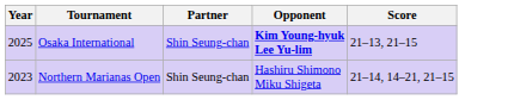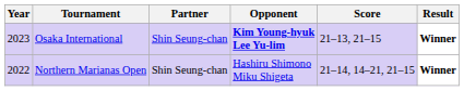 <table class="sortable wikitable" style="font-size: 90%;">
 <tr>
 <th>Year</th>
 <th>Tournament</th>
 <th>Partner</th>
 <th>Opponent</th>
 <th>Score</th>
+<th>Result</th>
 </tr>
 <tr style="background:#D8CEF6">
-<td align="center">2025</td>
+<td align="center">2023</td>
 <td align="left"><a href='#'>Osaka International</a></td>
 <td align="left"> <a href='#'>Shin Seung-chan</a></td>
 <td align="left"><strong> <a href='#'>Kim Young-hyuk</a><br> <a href='#'>Lee Yu-lim</a></strong></td>
 <td align="left">21–13, 21–15</td>
+<td style="text-align:left; background:white"> <strong>Winner</strong></td>
 </tr>
 <tr style="background:#D8CEF6">
-<td align="center">2023</td>
+<td align="center">2022</td>
 <td align="left"><a href='#'>Northern Marianas Open</a></td>
 <td align="left"> Shin Seung-chan</td>
 <td align="left"> <a href='#'>Hashiru Shimono</a><br> <a href='#'>Miku Shigeta</a></td>
 <td align="left">21–14, 14–21, 21–15</td>
+<td style="text-align:left; background:white"> <strong>Winner</strong></td>
 </tr>
 </table>
